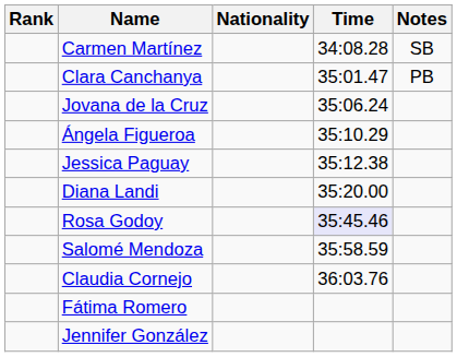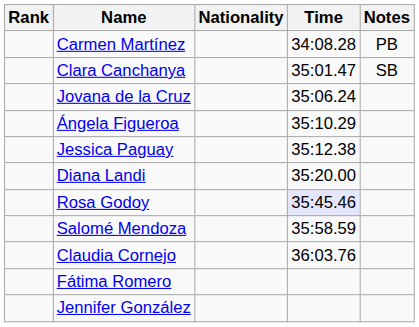 <table class="wikitable sortable" style="text-align:center">
 <tr>
 <th>Rank</th>
 <th>Name</th>
 <th>Nationality</th>
 <th>Time</th>
 <th>Notes</th>
 </tr>
 <tr>
 <td></td>
 <td align=left><a href='#'>Carmen Martínez</a></td>
 <td align=left></td>
 <td>34:08.28</td>
-<td>SB</td>
+<td>PB</td>
 </tr>
 <tr>
 <td></td>
 <td align=left><a href='#'>Clara Canchanya</a></td>
 <td align=left></td>
 <td>35:01.47</td>
-<td>PB</td>
+<td>SB</td>
 </tr>
 <tr>
 <td></td>
 <td align=left><a href='#'>Jovana de la Cruz</a></td>
 <td align=left></td>
 <td>35:06.24</td>
 <td></td>
 </tr>
 <tr>
 <td></td>
 <td align=left><a href='#'>Ángela Figueroa</a></td>
 <td align=left></td>
 <td>35:10.29</td>
 <td></td>
 </tr>
 <tr>
 <td></td>
 <td align=left><a href='#'>Jessica Paguay</a></td>
 <td align=left></td>
 <td>35:12.38</td>
 <td></td>
 </tr>
 <tr>
 <td></td>
 <td align=left><a href='#'>Diana Landi</a></td>
 <td align=left></td>
 <td>35:20.00</td>
 <td></td>
 </tr>
 <tr>
 <td></td>
 <td align=left><a href='#'>Rosa Godoy</a></td>
 <td align=left></td>
 <td style="background: lavender;">35:45.46</td>
 <td></td>
 </tr>
 <tr>
 <td></td>
 <td align=left><a href='#'>Salomé Mendoza</a></td>
 <td align=left></td>
 <td>35:58.59</td>
 <td></td>
 </tr>
 <tr>
 <td></td>
 <td align=left><a href='#'>Claudia Cornejo</a></td>
 <td align=left></td>
 <td>36:03.76</td>
 <td></td>
 </tr>
 <tr>
 <td></td>
 <td align=left><a href='#'>Fátima Romero</a></td>
 <td align=left></td>
 <td></td>
 <td></td>
 </tr>
 <tr>
 <td></td>
 <td align=left><a href='#'>Jennifer González</a></td>
 <td align=left></td>
 <td></td>
 <td></td>
 </tr>
 </table>
